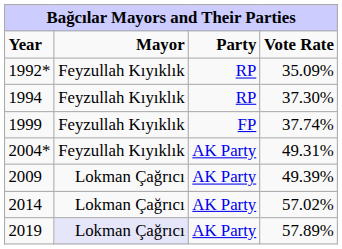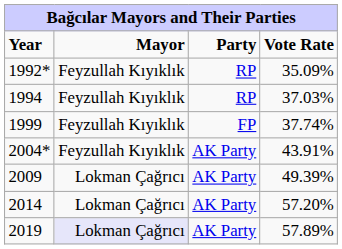 <table class="wikitable">
 <tr>
 <th colspan=25; style="background-color:#ccccff;">Bağcılar Mayors and Their Parties</th>
 </tr>
 <tr>
 <td><strong>Year</strong></td>
 <td align="right"><strong>Mayor</strong></td>
 <td align="right"><strong>Party</strong></td>
 <td align="right"><strong>Vote Rate</strong></td>
 </tr>
 <tr>
 <td>1992*</td>
 <td align="right">Feyzullah Kıyıklık</td>
 <td align="right"><a href='#'>RP</a></td>
 <td align="right">35.09%</td>
 </tr>
 <tr>
 <td>1994</td>
 <td align="right">Feyzullah Kıyıklık</td>
 <td align="right"><a href='#'>RP</a></td>
-<td align="right">37.30%</td>
+<td align="right">37.03%</td>
 </tr>
 <tr>
 <td>1999</td>
 <td align="right">Feyzullah Kıyıklık</td>
 <td align="right"><a href='#'>FP</a></td>
 <td align="right">37.74%</td>
 </tr>
 <tr>
 <td>2004*</td>
 <td align="right">Feyzullah Kıyıklık</td>
 <td align="right"><a href='#'>AK Party</a></td>
-<td align="right">49.31%</td>
+<td align="right">43.91%</td>
 </tr>
 <tr>
 <td>2009</td>
 <td align="right">Lokman Çağrıcı</td>
 <td align="right"><a href='#'>AK Party</a></td>
 <td align="right">49.39%</td>
 </tr>
 <tr>
 <td>2014</td>
 <td align="right">Lokman Çağrıcı</td>
 <td align="right"><a href='#'>AK Party</a></td>
-<td align="right">57.02%</td>
+<td align="right">57.20%</td>
 </tr>
 <tr>
 <td>2019</td>
 <td align="right" style="background: lavender;">Lokman Çağrıcı</td>
 <td align="right"><a href='#'>AK Party</a></td>
 <td align="right">57.89%</td>
 </tr>
 </table>
